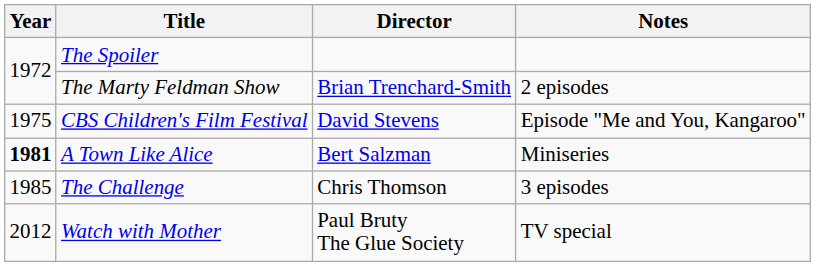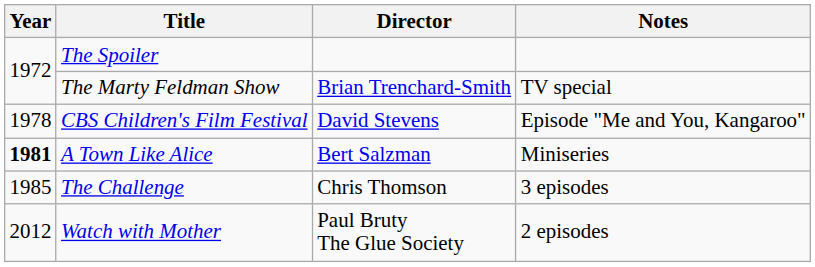 <table class="wikitable">
 <tr>
 <th>Year</th>
 <th>Title</th>
 <th>Director</th>
 <th>Notes</th>
 </tr>
 <tr>
 <td rowspan=2>1972</td>
 <td><em><a href='#'>The Spoiler</a></em></td>
 <td></td>
 <td></td>
 </tr>
 <tr>
 <td><em>The Marty Feldman Show</em></td>
 <td><a href='#'>Brian Trenchard-Smith</a></td>
-<td>2 episodes</td>
+<td>TV special</td>
 </tr>
 <tr>
-<td>1975</td>
+<td>1978</td>
 <td><em><a href='#'>CBS Children's Film Festival</a></em></td>
 <td><a href='#'>David Stevens</a></td>
 <td>Episode "Me and You, Kangaroo"</td>
 </tr>
 <tr>
 <td><strong>1981</strong></td>
 <td><em><a href='#'>A Town Like Alice</a></em></td>
 <td><a href='#'>Bert Salzman</a></td>
 <td>Miniseries</td>
 </tr>
 <tr>
 <td>1985</td>
 <td><em><a href='#'>The Challenge</a></em></td>
 <td>Chris Thomson</td>
 <td>3 episodes</td>
 </tr>
 <tr>
 <td>2012</td>
 <td><em><a href='#'>Watch with Mother</a></em></td>
 <td>Paul Bruty<br>The Glue Society</td>
-<td>TV special</td>
+<td>2 episodes</td>
 </tr>
 </table>
